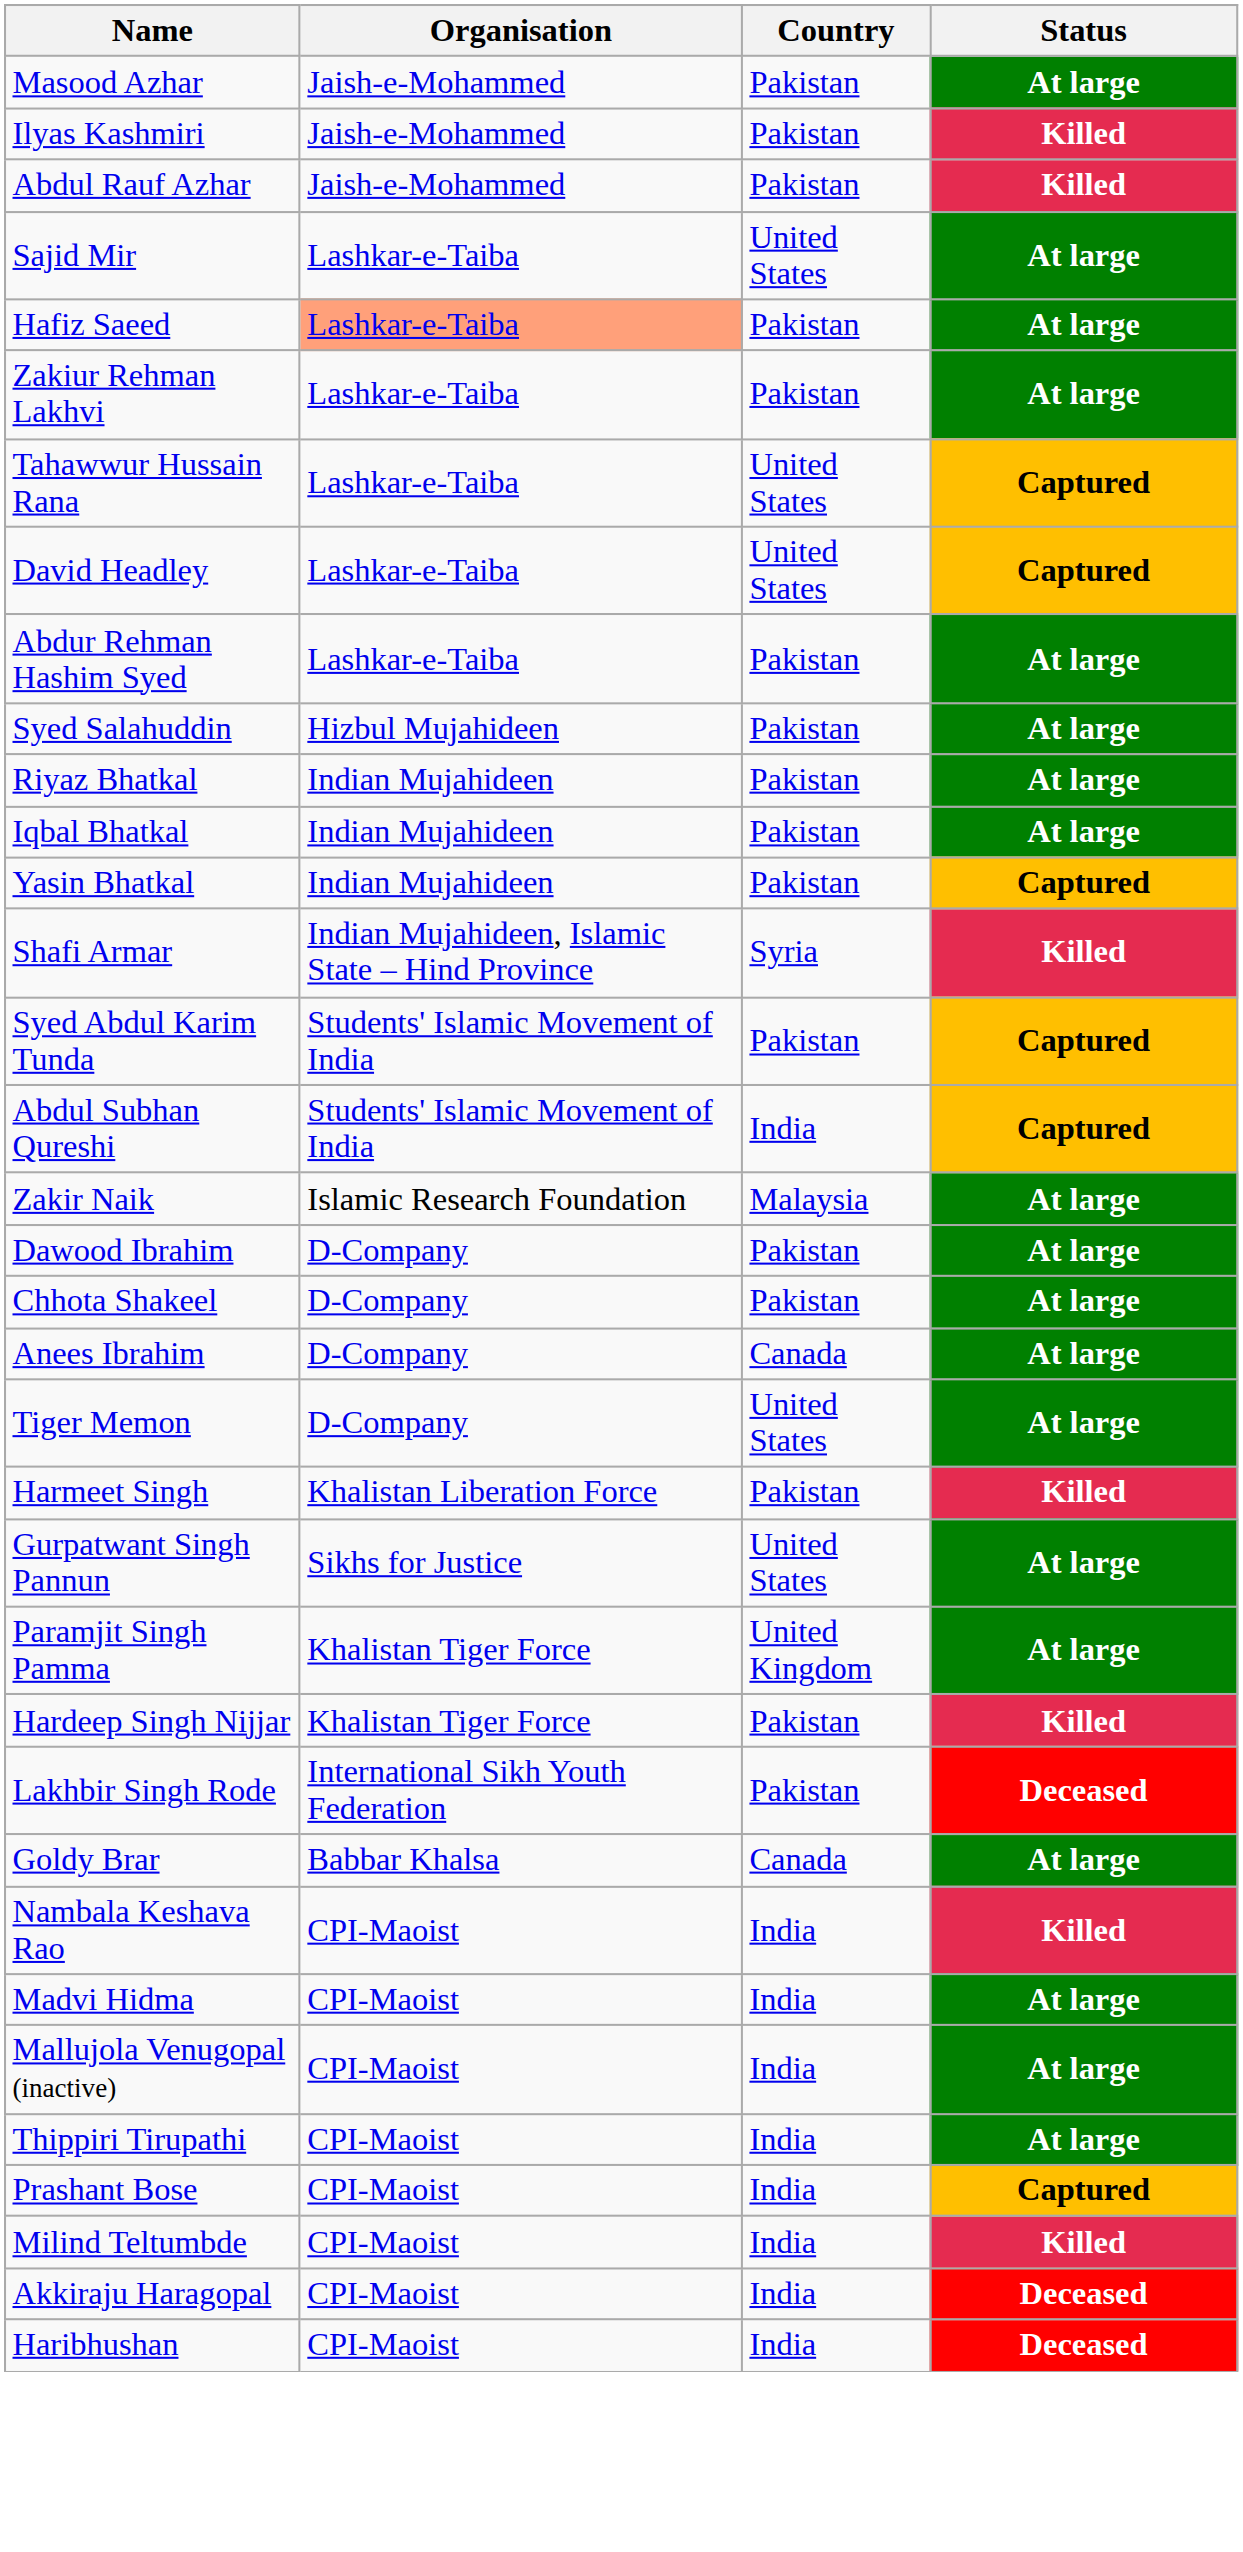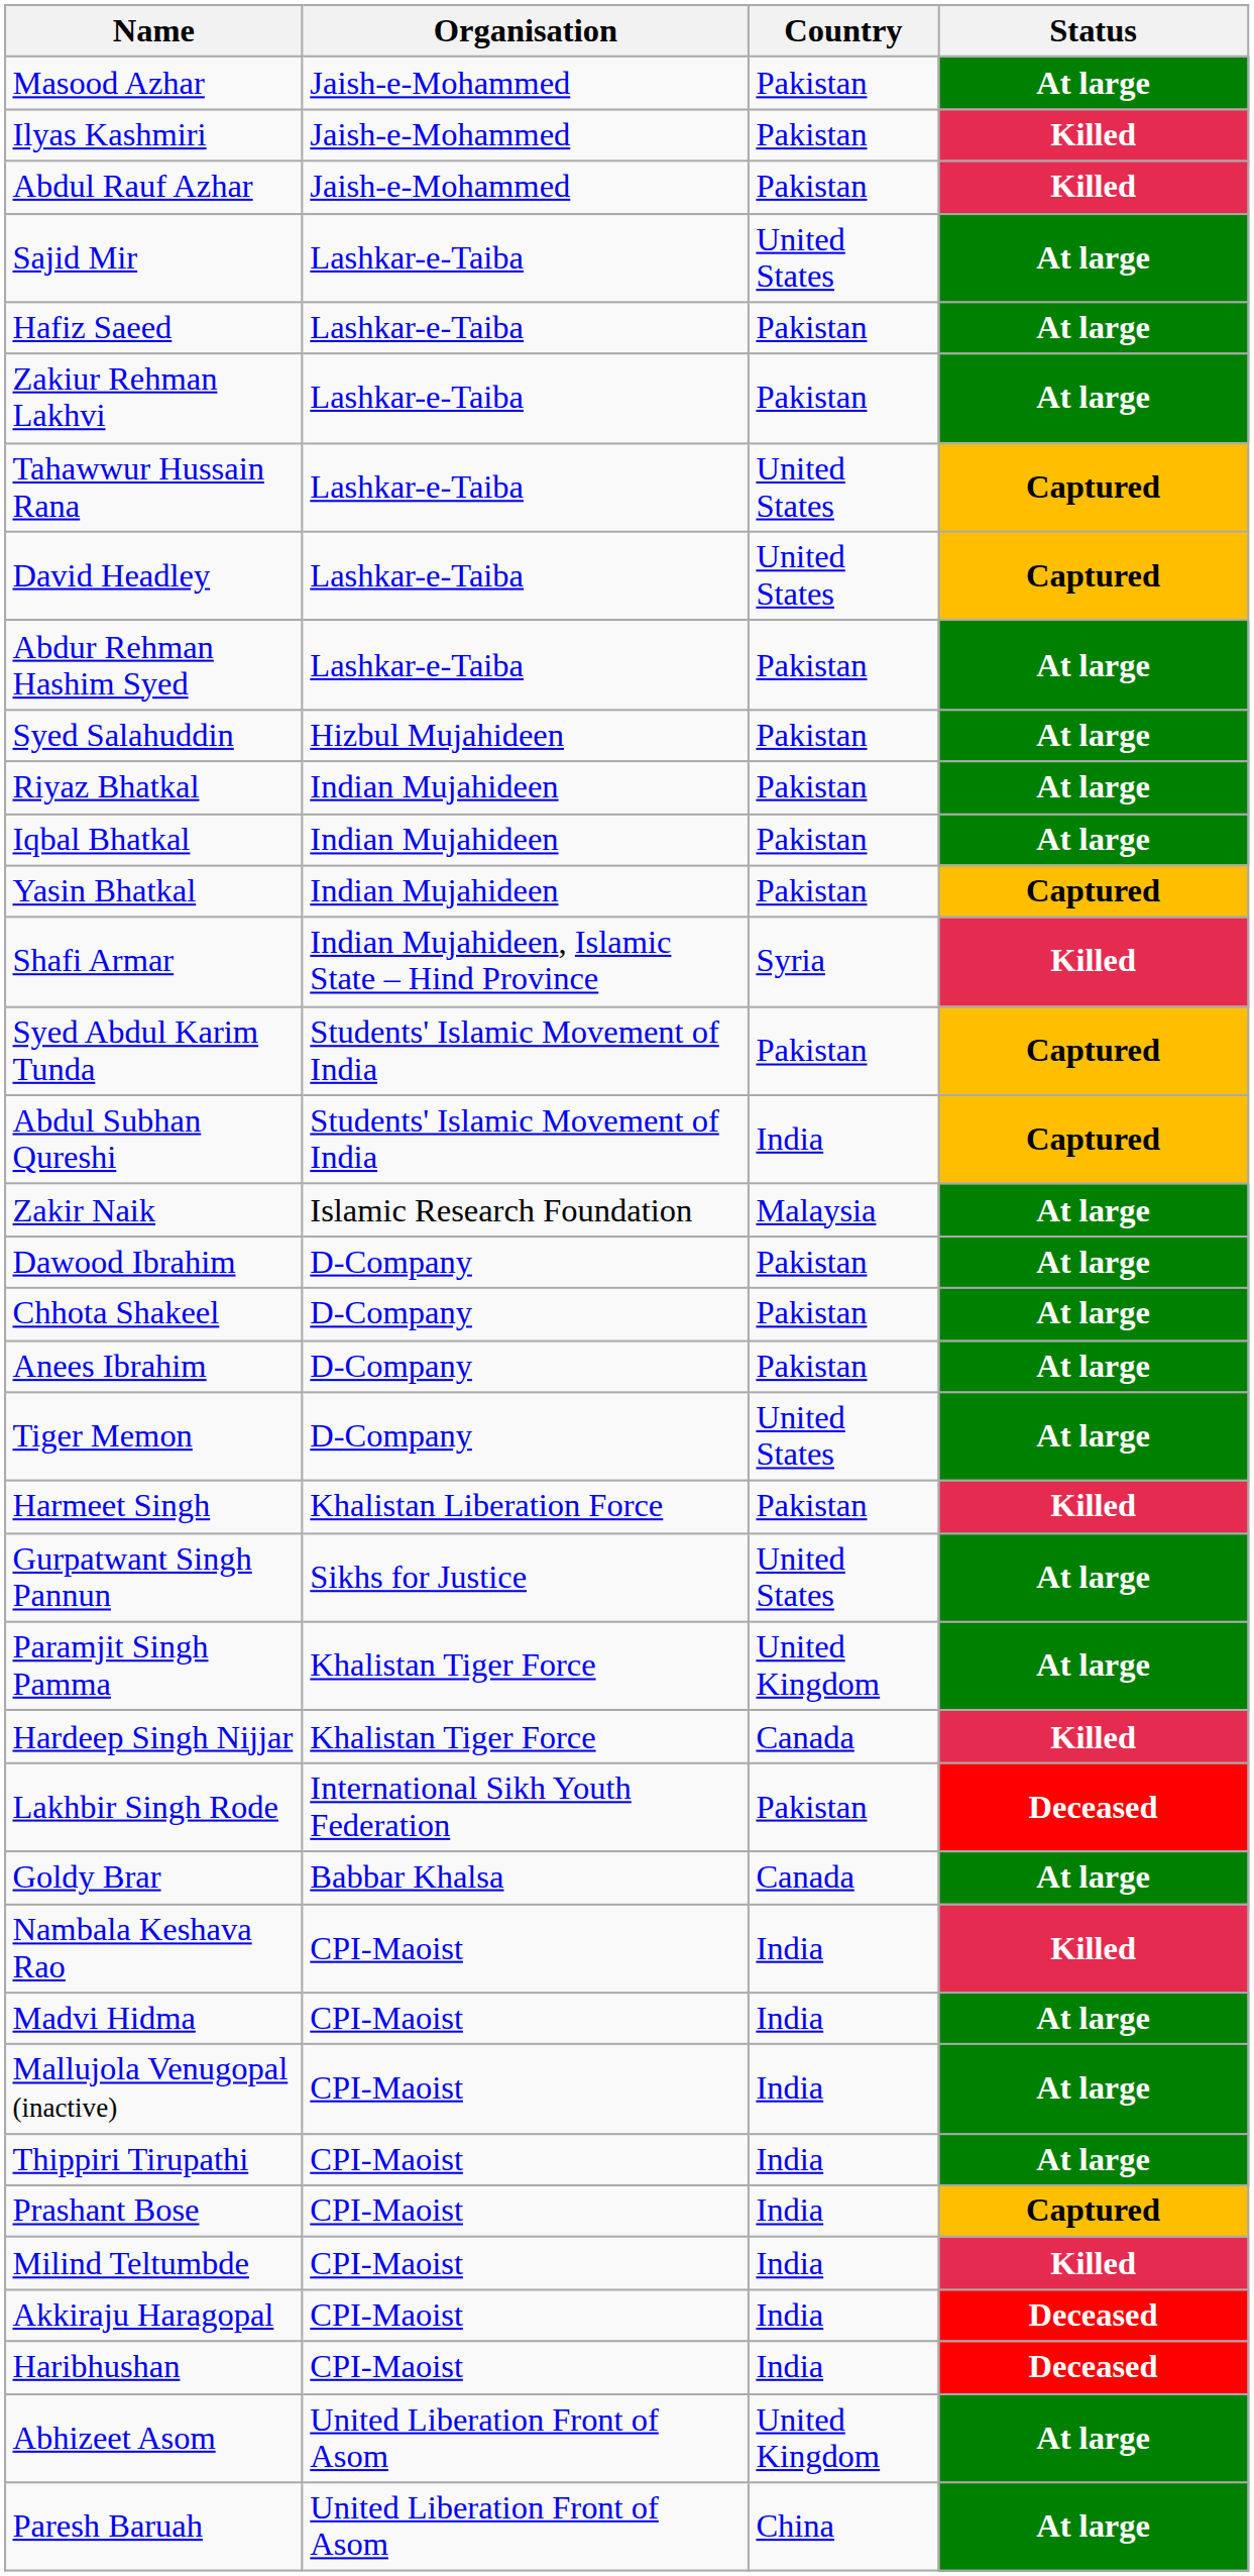 <table class="wikitable sortable">
 <tr>
 <th>Name</th>
 <th>Organisation</th>
 <th>Country</th>
 <th style="width:9em">Status</th>
 </tr>
 <tr>
 <td style="height:10px;"><a href='#'>Masood Azhar</a></td>
 <td><a href='#'>Jaish-e-Mohammed</a></td>
 <td><a href='#'>Pakistan</a></td>
 <td style="background:green; color:white; text-align:center;"><strong>At large</strong></td>
 </tr>
 <tr>
 <td><a href='#'>Ilyas Kashmiri</a></td>
 <td><a href='#'>Jaish-e-Mohammed</a></td>
 <td><a href='#'>Pakistan</a></td>
 <td style="background:#e52b50; color:white; text-align:center;"><strong>Killed</strong></td>
 </tr>
 <tr>
 <td><a href='#'>Abdul Rauf Azhar</a></td>
 <td><a href='#'>Jaish-e-Mohammed</a></td>
 <td><a href='#'>Pakistan</a></td>
 <td style="background:#e52b50; color:white; text-align:center;"><strong>Killed</strong></td>
 </tr>
 <tr>
 <td style="height:10px;"><a href='#'>Sajid Mir</a></td>
 <td><a href='#'>Lashkar-e-Taiba</a></td>
 <td><a href='#'>United States</a></td>
 <td style="background:green; color:white; text-align:center;"><strong>At large</strong></td>
 </tr>
 <tr>
 <td style="height:10px;"><a href='#'>Hafiz Saeed</a></td>
-<td style="background: lightsalmon;"><a href='#'>Lashkar-e-Taiba</a></td>
+<td><a href='#'>Lashkar-e-Taiba</a></td>
 <td><a href='#'>Pakistan</a></td>
 <td style="background:green; color:white; text-align:center;"><strong>At large</strong></td>
 </tr>
 <tr>
 <td style="height:10px;"><a href='#'>Zakiur Rehman Lakhvi</a></td>
 <td><a href='#'>Lashkar-e-Taiba</a></td>
 <td><a href='#'>Pakistan</a></td>
 <td style="background:green; color:white; text-align:center;"><strong>At large</strong></td>
 </tr>
 <tr>
 <td style="height:10px;"><a href='#'>Tahawwur Hussain Rana</a></td>
 <td><a href='#'>Lashkar-e-Taiba</a></td>
 <td><a href='#'>United States</a></td>
 <td style="background:#ffbf00; color:black; text-align:center;"><strong>Captured</strong></td>
 </tr>
 <tr>
 <td style="height:10px;"><a href='#'>David Headley</a></td>
 <td><a href='#'>Lashkar-e-Taiba</a></td>
 <td><a href='#'>United States</a></td>
 <td style="background:#ffbf00; color:black; text-align:center;"><strong>Captured</strong></td>
 </tr>
 <tr>
 <td><a href='#'>Abdur Rehman Hashim Syed</a></td>
 <td><a href='#'>Lashkar-e-Taiba</a></td>
 <td><a href='#'>Pakistan</a></td>
 <td style="background:green; color:white; text-align:center;"><strong>At large</strong></td>
 </tr>
 <tr>
 <td style="height:10px;"><a href='#'>Syed Salahuddin</a></td>
 <td><a href='#'>Hizbul Mujahideen</a></td>
 <td><a href='#'>Pakistan</a></td>
 <td style="background:green; color:white; text-align:center;"><strong>At large</strong></td>
 </tr>
 <tr>
 <td style="height:10px;"><a href='#'>Riyaz Bhatkal</a></td>
 <td><a href='#'>Indian Mujahideen</a></td>
 <td><a href='#'>Pakistan</a></td>
 <td style="background:green; color:white; text-align:center;"><strong>At large</strong></td>
 </tr>
 <tr>
 <td style="height:10px;"><a href='#'>Iqbal Bhatkal</a></td>
 <td><a href='#'>Indian Mujahideen</a></td>
 <td><a href='#'>Pakistan</a></td>
 <td style="background:green; color:white; text-align:center;"><strong>At large</strong></td>
 </tr>
 <tr>
 <td><a href='#'>Yasin Bhatkal</a></td>
 <td><a href='#'>Indian Mujahideen</a></td>
 <td><a href='#'>Pakistan</a></td>
 <td style="background:#ffbf00; color:black; text-align:center;"><strong>Captured</strong></td>
 </tr>
 <tr>
 <td><a href='#'>Shafi Armar</a></td>
 <td><a href='#'>Indian Mujahideen</a>, <a href='#'>Islamic State – Hind Province</a></td>
 <td><a href='#'>Syria</a></td>
 <td style="background:#e52b50; color:white; text-align:center;"><strong>Killed</strong></td>
 </tr>
 <tr>
 <td><a href='#'>Syed Abdul Karim Tunda</a></td>
 <td><a href='#'>Students' Islamic Movement of India</a></td>
 <td><a href='#'>Pakistan</a></td>
 <td style="background:#ffbf00; color:black; text-align:center;"><strong>Captured</strong></td>
 </tr>
 <tr>
 <td><a href='#'>Abdul Subhan Qureshi</a></td>
 <td><a href='#'>Students' Islamic Movement of India</a></td>
 <td><a href='#'>India</a></td>
 <td style="background:#ffbf00; color:black; text-align:center;"><strong>Captured</strong></td>
 </tr>
 <tr>
 <td><a href='#'>Zakir Naik</a></td>
 <td>Islamic Research Foundation</td>
 <td><a href='#'>Malaysia</a></td>
 <td style="background:green; color:white; text-align:center;"><strong>At large</strong></td>
 </tr>
 <tr>
 <td style="height:10px;"><a href='#'>Dawood Ibrahim</a></td>
 <td><a href='#'>D-Company</a></td>
 <td><a href='#'>Pakistan</a></td>
 <td style="background:green; color:white; text-align:center;"><strong>At large</strong></td>
 </tr>
 <tr>
 <td style="height:10px;"><a href='#'>Chhota Shakeel</a></td>
 <td><a href='#'>D-Company</a></td>
 <td><a href='#'>Pakistan</a></td>
 <td style="background:green; color:white; text-align:center;"><strong>At large</strong></td>
 </tr>
 <tr>
 <td style="height:10px;"><a href='#'>Anees Ibrahim</a></td>
 <td><a href='#'>D-Company</a></td>
-<td><a href='#'>Canada</a></td>
+<td><a href='#'>Pakistan</a></td>
 <td style="background:green; color:white; text-align:center;"><strong>At large</strong></td>
 </tr>
 <tr>
 <td style="height:10px;"><a href='#'>Tiger Memon</a></td>
 <td><a href='#'>D-Company</a></td>
 <td><a href='#'>United States</a></td>
 <td style="background:green; color:white; text-align:center;"><strong>At large</strong></td>
 </tr>
 <tr>
 <td><a href='#'>Harmeet Singh</a></td>
 <td><a href='#'>Khalistan Liberation Force</a></td>
 <td><a href='#'>Pakistan</a></td>
 <td style="background:#e52b50; color:white; text-align:center;"><strong>Killed</strong></td>
 </tr>
 <tr>
 <td style="height:10px;"><a href='#'>Gurpatwant Singh Pannun</a></td>
 <td><a href='#'>Sikhs for Justice</a></td>
 <td><a href='#'>United States</a></td>
 <td style="background:green; color:white; text-align:center;"><strong>At large</strong></td>
 </tr>
 <tr>
 <td style="height:10px;"><a href='#'>Paramjit Singh Pamma</a></td>
 <td><a href='#'>Khalistan Tiger Force</a></td>
 <td><a href='#'>United Kingdom</a></td>
 <td style="background:green; color:white; text-align:center;"><strong>At large</strong></td>
 </tr>
 <tr>
 <td><a href='#'>Hardeep Singh Nijjar</a></td>
 <td><a href='#'>Khalistan Tiger Force</a></td>
-<td><a href='#'>Pakistan</a></td>
+<td><a href='#'>Canada</a></td>
 <td style="background:#e52b50; color:white; text-align:center;"><strong>Killed</strong></td>
 </tr>
 <tr>
 <td><a href='#'>Lakhbir Singh Rode</a></td>
 <td><a href='#'>International Sikh Youth Federation</a></td>
 <td><a href='#'>Pakistan</a></td>
 <td style="background:red; color:white; text-align:center;"><strong>Deceased</strong></td>
 </tr>
 <tr>
 <td style="height:10px;"><a href='#'>Goldy Brar</a></td>
 <td><a href='#'>Babbar Khalsa</a></td>
 <td><a href='#'>Canada</a></td>
 <td style="background:green; color:white; text-align:center;"><strong>At large</strong></td>
 </tr>
 <tr>
 <td style="height:10px;"><a href='#'>Nambala Keshava Rao</a></td>
 <td><a href='#'>CPI-Maoist</a></td>
 <td><a href='#'>India</a></td>
 <td style="background:#e52b50; color:white; text-align:center;"><strong>Killed</strong></td>
 </tr>
 <tr>
 <td style="height:10px;"><a href='#'>Madvi Hidma</a></td>
 <td><a href='#'>CPI-Maoist</a></td>
 <td><a href='#'>India</a></td>
 <td style="background:green; color:white; text-align:center;"><strong>At large</strong></td>
 </tr>
 <tr>
 <td style="height:10px;"><a href='#'>Mallujola Venugopal</a> <small>(inactive)</small></td>
 <td><a href='#'>CPI-Maoist</a></td>
 <td><a href='#'>India</a></td>
 <td style="background:green; color:white; text-align:center;"><strong>At large</strong></td>
 </tr>
 <tr>
 <td><a href='#'>Thippiri Tirupathi</a></td>
 <td><a href='#'>CPI-Maoist</a></td>
 <td><a href='#'>India</a></td>
 <td style="background:green; color:white; text-align:center;"><strong>At large</strong></td>
 </tr>
 <tr>
 <td><a href='#'>Prashant Bose</a></td>
 <td><a href='#'>CPI-Maoist</a></td>
 <td><a href='#'>India</a></td>
 <td style="background:#ffbf00; color:black; text-align:center;"><strong>Captured</strong></td>
 </tr>
 <tr>
 <td><a href='#'>Milind Teltumbde</a></td>
 <td><a href='#'>CPI-Maoist</a></td>
 <td><a href='#'>India</a></td>
 <td style="background:#e52b50; color:white; text-align:center;"><strong>Killed</strong></td>
 </tr>
 <tr>
 <td><a href='#'>Akkiraju Haragopal</a></td>
 <td><a href='#'>CPI-Maoist</a></td>
 <td><a href='#'>India</a></td>
 <td style="background:red; color:white; text-align:center;"><strong>Deceased</strong></td>
 </tr>
 <tr>
 <td><a href='#'>Haribhushan</a></td>
 <td><a href='#'>CPI-Maoist</a></td>
 <td><a href='#'>India</a></td>
 <td style="background:red; color:white; text-align:center;"><strong>Deceased</strong></td>
 </tr>
+<tr>
+<td style="height:10px;"><a href='#'>Abhizeet Asom</a></td>
+<td><a href='#'>United Liberation Front of Asom</a></td>
+<td><a href='#'>United Kingdom</a></td>
+<td style="background:green; color:white; text-align:center;"><strong>At large</strong></td>
+</tr>
+<tr>
+<td><a href='#'>Paresh Baruah</a></td>
+<td><a href='#'>United Liberation Front of Asom</a></td>
+<td><a href='#'>China</a></td>
+<td style="background:green; color:white; text-align:center;"><strong>At large</strong></td>
+</tr>
 </table>
